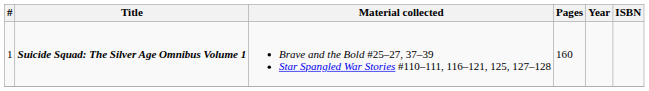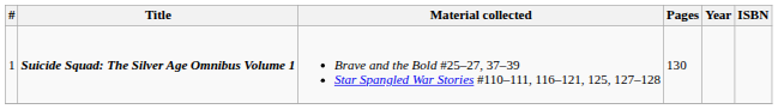 <table class="wikitable">
 <tr>
 <th>#</th>
 <th>Title</th>
 <th>Material collected</th>
 <th>Pages</th>
 <th>Year</th>
 <th>ISBN</th>
 </tr>
 <tr>
 <td>1</td>
 <td><strong><em>Suicide Squad: The Silver Age Omnibus Volume 1</em></strong></td>
 <td><br><ul><li><em>Brave and the Bold</em> #25–27, 37–39</li><li><em><a href='#'>Star Spangled War Stories</a></em> #110–111, 116–121, 125, 127–128</li></ul></td>
-<td>160</td>
+<td>130</td>
 <td></td>
 <td></td>
 </tr>
 <tr>
 </tr>
 </table>
